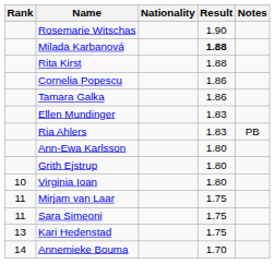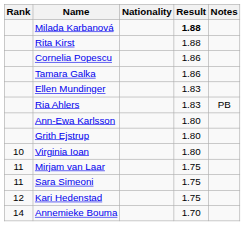 <table class="wikitable sortable" style="text-align:center">
 <tr>
 <th>Rank</th>
 <th>Name</th>
 <th>Nationality</th>
 <th>Result</th>
 <th>Notes</th>
-</tr>
-<tr>
-<td></td>
-<td align="left"><a href='#'>Rosemarie Witschas</a></td>
-<td align=left></td>
-<td>1.90</td>
-<td></td>
 </tr>
 <tr>
 <td></td>
 <td align="left"><a href='#'>Milada Karbanová</a></td>
 <td align=left></td>
 <td><strong>1.88</strong></td>
 <td></td>
 </tr>
 <tr>
 <td></td>
 <td align="left"><a href='#'>Rita Kirst</a></td>
 <td align=left></td>
 <td>1.88</td>
 <td></td>
 </tr>
 <tr>
 <td></td>
 <td align="left"><a href='#'>Cornelia Popescu</a></td>
 <td align=left></td>
 <td>1.86</td>
 <td></td>
 </tr>
 <tr>
 <td></td>
 <td align="left"><a href='#'>Tamara Galka</a></td>
 <td align=left></td>
 <td>1.86</td>
 <td></td>
 </tr>
 <tr>
 <td></td>
 <td align="left"><a href='#'>Ellen Mundinger</a></td>
 <td align=left></td>
 <td>1.83</td>
 <td></td>
 </tr>
 <tr>
 <td></td>
 <td align="left"><a href='#'>Ria Ahlers</a></td>
 <td align=left></td>
 <td>1.83</td>
 <td>PB</td>
 </tr>
 <tr>
 <td></td>
 <td align="left"><a href='#'>Ann-Ewa Karlsson</a></td>
 <td align=left></td>
 <td>1.80</td>
 <td></td>
 </tr>
 <tr>
 <td></td>
 <td align="left"><a href='#'>Grith Ejstrup</a></td>
 <td align=left></td>
 <td>1.80</td>
 <td></td>
 </tr>
 <tr>
 <td>10</td>
 <td align="left"><a href='#'>Virginia Ioan</a></td>
 <td align=left></td>
 <td>1.80</td>
 <td></td>
 </tr>
 <tr>
 <td>11</td>
 <td align="left"><a href='#'>Mirjam van Laar</a></td>
 <td align=left></td>
 <td>1.75</td>
 <td></td>
 </tr>
 <tr>
 <td>11</td>
 <td align="left"><a href='#'>Sara Simeoni</a></td>
 <td align=left></td>
 <td>1.75</td>
 <td></td>
 </tr>
 <tr>
-<td>13</td>
+<td>12</td>
 <td align="left"><a href='#'>Kari Hedenstad</a></td>
 <td align=left></td>
 <td>1.75</td>
 <td></td>
 </tr>
 <tr>
 <td>14</td>
 <td align="left"><a href='#'>Annemieke Bouma</a></td>
 <td align=left></td>
 <td>1.70</td>
 <td></td>
 </tr>
 </table>
